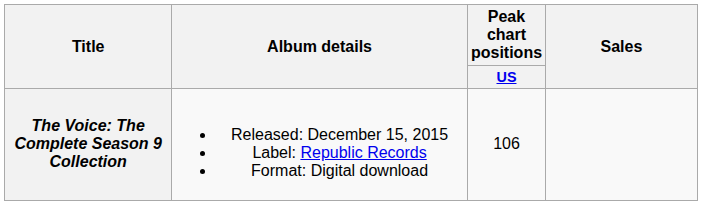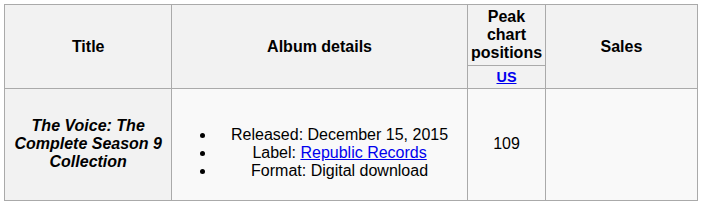 <table class="wikitable plainrowheaders" style="text-align:center;">
 <tr>
 <th scope="col" rowspan="2" style="width:10em;">Title</th>
 <th scope="col" rowspan="2" style="width:18em;">Album details</th>
 <th scope="col">Peak chart positions</th>
 <th scope="col" rowspan="2" style="width:9em;">Sales</th>
 </tr>
 <tr>
 <th scope="col" style="width:2.5em; font-size:90%;"><a href='#'>US</a><br></th>
 </tr>
 <tr>
 <th scope="row"><em>The Voice: The Complete Season 9 Collection</em></th>
 <td><br><ul><li>Released: December 15, 2015</li><li>Label: <a href='#'>Republic Records</a></li><li>Format: Digital download</li></ul></td>
-<td>106</td>
+<td>109</td>
 <td></td>
 </tr>
 <tr>
 </tr>
 </table>
